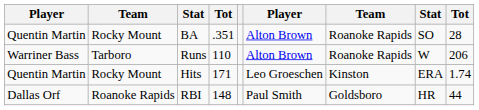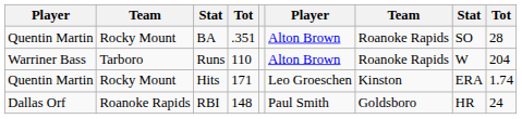 <table class="wikitable">
 <tr>
 <th>Player</th>
 <th>Team</th>
 <th>Stat</th>
 <th>Tot</th>
 <th></th>
 <th>Player</th>
 <th>Team</th>
 <th>Stat</th>
 <th>Tot</th>
 </tr>
 <tr>
 <td>Quentin Martin</td>
 <td>Rocky Mount</td>
 <td>BA</td>
 <td>.351</td>
 <td></td>
 <td><a href='#'>Alton Brown</a></td>
 <td>Roanoke Rapids</td>
 <td>SO</td>
 <td>28</td>
 </tr>
 <tr>
 <td>Warriner Bass</td>
 <td>Tarboro</td>
 <td>Runs</td>
 <td>110</td>
 <td></td>
 <td><a href='#'>Alton Brown</a></td>
 <td>Roanoke Rapids</td>
 <td>W</td>
-<td>206</td>
+<td>204</td>
 </tr>
 <tr>
 <td>Quentin Martin</td>
 <td>Rocky Mount</td>
 <td>Hits</td>
 <td>171</td>
 <td></td>
 <td>Leo Groeschen</td>
 <td>Kinston</td>
 <td>ERA</td>
 <td>1.74</td>
 </tr>
 <tr>
 <td>Dallas Orf</td>
 <td>Roanoke Rapids</td>
 <td>RBI</td>
 <td>148</td>
 <td></td>
 <td>Paul Smith</td>
 <td>Goldsboro</td>
 <td>HR</td>
-<td>44</td>
+<td>24</td>
 </tr>
 </table>
